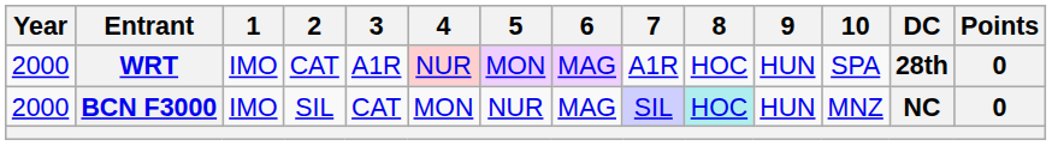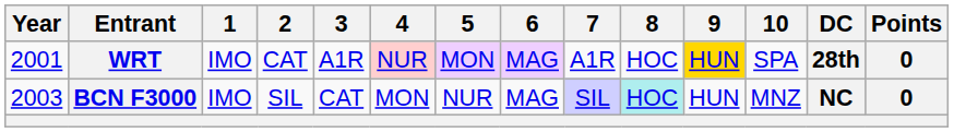 <table class="wikitable" style="text-align:center; font-size:85%">
 <tr>
 <th>Year</th>
 <th>Entrant</th>
 <th>1</th>
 <th>2</th>
 <th>3</th>
 <th>4</th>
 <th>5</th>
 <th>6</th>
 <th>7</th>
 <th>8</th>
 <th>9</th>
 <th>10</th>
 <th>DC</th>
 <th>Points</th>
 </tr>
 <tr>
-<td><a href='#'>2000</a></td>
+<td><a href='#'>2001</a></td>
 <th nowrap><a href='#'>WRT</a></th>
 <td><a href='#'>IMO</a></td>
 <td><a href='#'>CAT</a></td>
 <td><a href='#'>A1R</a></td>
 <td style="background:#FFCFCF;"><a href='#'>NUR</a><br></td>
 <td style="background:#EFCFFF;"><a href='#'>MON</a><br></td>
 <td style="background:#EFCFFF;"><a href='#'>MAG</a><br></td>
 <td><a href='#'>A1R</a></td>
 <td><a href='#'>HOC</a></td>
-<td><a href='#'>HUN</a></td>
+<td style="background: gold;"><a href='#'>HUN</a></td>
 <td><a href='#'>SPA</a></td>
 <th>28th</th>
 <th>0</th>
 </tr>
 <tr>
-<td><a href='#'>2000</a></td>
+<td><a href='#'>2003</a></td>
 <th nowrap><a href='#'>BCN F3000</a></th>
 <td><a href='#'>IMO</a></td>
 <td><a href='#'>SIL</a></td>
 <td><a href='#'>CAT</a></td>
 <td><a href='#'>MON</a></td>
 <td><a href='#'>NUR</a></td>
 <td><a href='#'>MAG</a></td>
 <td style="background:#CFCFFF;"><a href='#'>SIL</a><br></td>
 <td style="background: paleturquoise;"><a href='#'>HOC</a></td>
 <td><a href='#'>HUN</a></td>
 <td><a href='#'>MNZ</a></td>
 <th>NC</th>
 <th>0</th>
 </tr>
 <tr>
 <th colspan="14"></th>
 </tr>
 </table>
